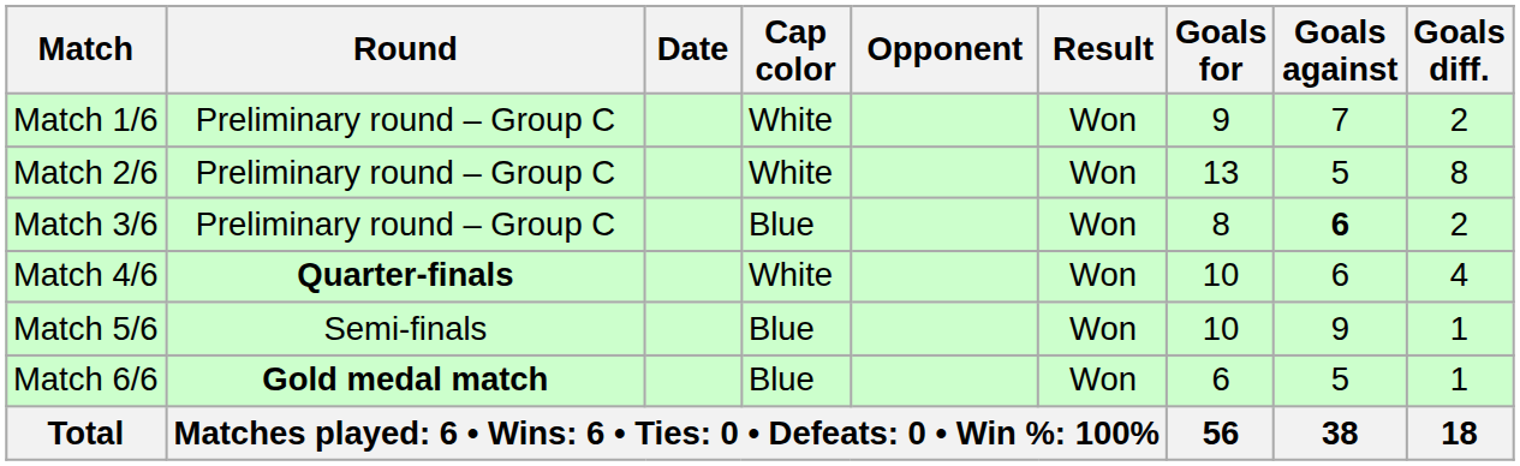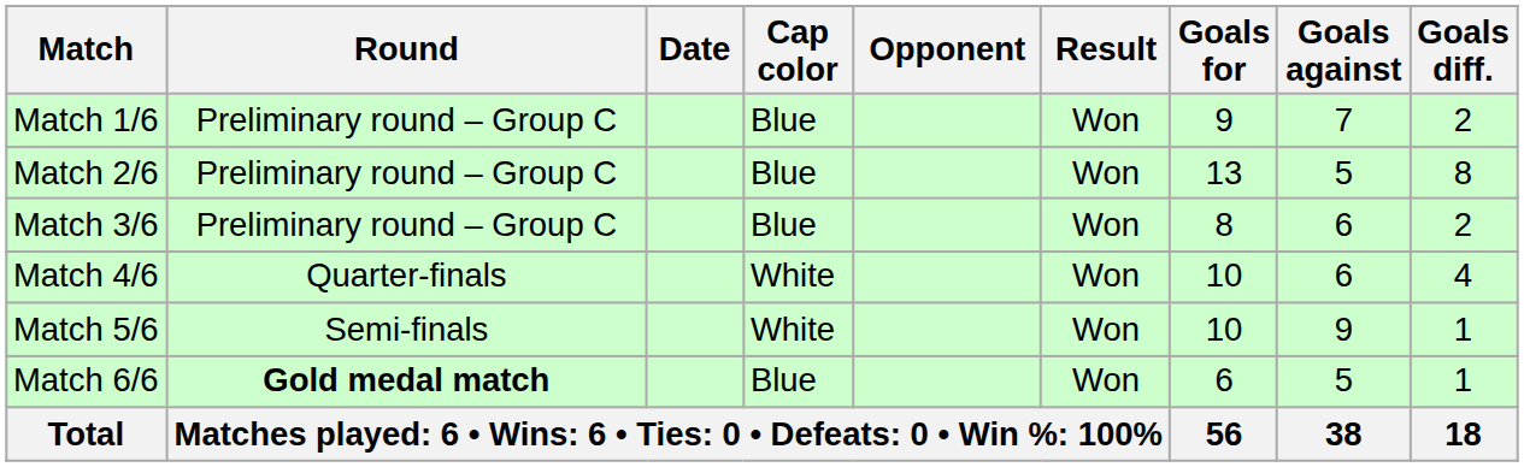 <table class="wikitable sortable" style="text-align: center; font-size: 85%; margin-left: 1em;">
 <tr>
 <th>Match</th>
 <th>Round</th>
 <th>Date</th>
 <th>Cap<br>color</th>
 <th>Opponent</th>
 <th>Result</th>
 <th>Goals<br>for</th>
 <th>Goals<br>against</th>
 <th>Goals<br>diff.</th>
 </tr>
 <tr style="background-color: #ccffcc;">
 <td>Match 1/6</td>
 <td>Preliminary round – Group C</td>
 <td style="text-align: right;"></td>
-<td style="text-align: left;"> White</td>
+<td style="text-align: left;"> Blue</td>
 <td style="text-align: left;"></td>
 <td>Won</td>
 <td>9</td>
 <td>7</td>
 <td>2</td>
 </tr>
 <tr style="background-color: #ccffcc;">
 <td>Match 2/6</td>
 <td>Preliminary round – Group C</td>
 <td style="text-align: right;"></td>
-<td style="text-align: left;"> White</td>
+<td style="text-align: left;"> Blue</td>
 <td style="text-align: left;"></td>
 <td>Won</td>
 <td>13</td>
 <td>5</td>
 <td>8</td>
 </tr>
 <tr style="background-color: #ccffcc;">
 <td>Match 3/6</td>
 <td>Preliminary round – Group C</td>
 <td style="text-align: right;"></td>
 <td style="text-align: left;"> Blue</td>
 <td style="text-align: left;"></td>
 <td>Won</td>
 <td>8</td>
-<td><strong>6</strong></td>
+<td>6</td>
 <td>2</td>
 </tr>
 <tr style="background-color: #ccffcc;">
 <td>Match 4/6</td>
-<td><strong>Quarter-finals</strong></td>
+<td>Quarter-finals</td>
 <td style="text-align: right;"></td>
 <td style="text-align: left;"> White</td>
 <td style="text-align: left;"></td>
 <td>Won</td>
 <td>10</td>
 <td>6</td>
 <td>4</td>
 </tr>
 <tr style="background-color: #ccffcc;">
 <td>Match 5/6</td>
 <td>Semi-finals</td>
 <td style="text-align: right;"></td>
-<td style="text-align: left;"> Blue</td>
+<td style="text-align: left;"> White</td>
 <td style="text-align: left;"></td>
 <td>Won</td>
 <td>10</td>
 <td>9</td>
 <td>1</td>
 </tr>
 <tr style="background-color: #ccffcc;">
 <td>Match 6/6</td>
 <td><strong>Gold medal match</strong></td>
 <td style="text-align: right;"></td>
 <td style="text-align: left;"> Blue</td>
 <td style="text-align: left;"></td>
 <td>Won</td>
 <td>6</td>
 <td>5</td>
 <td>1</td>
 </tr>
 <tr>
 <th>Total</th>
 <th colspan="5">Matches played: 6 • Wins: 6 • Ties: 0 • Defeats: 0 • Win %: 100%</th>
 <th>56</th>
 <th>38</th>
 <th>18</th>
 </tr>
 </table>
